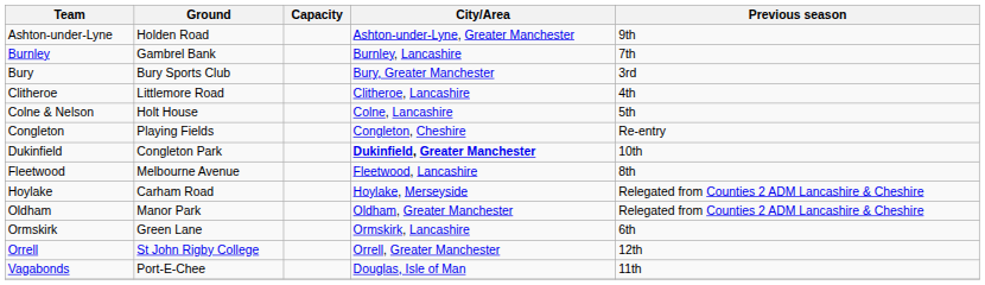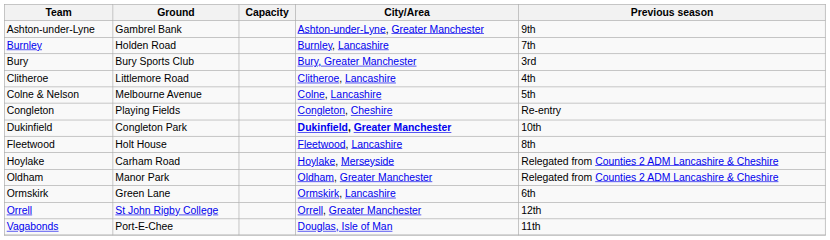 <table class="wikitable sortable" width=100%>
 <tr>
 <th>Team</th>
 <th>Ground</th>
 <th>Capacity</th>
 <th>City/Area</th>
 <th>Previous season</th>
 </tr>
 <tr>
 <td>Ashton-under-Lyne</td>
-<td>Holden Road</td>
+<td>Gambrel Bank</td>
 <td></td>
 <td><a href='#'>Ashton-under-Lyne</a>, <a href='#'>Greater Manchester</a></td>
 <td>9th</td>
 </tr>
 <tr>
 <td><a href='#'>Burnley</a></td>
-<td>Gambrel Bank</td>
+<td>Holden Road</td>
 <td></td>
 <td><a href='#'>Burnley</a>, <a href='#'>Lancashire</a></td>
 <td>7th</td>
 </tr>
 <tr>
 <td>Bury</td>
 <td>Bury Sports Club</td>
 <td></td>
 <td><a href='#'>Bury, Greater Manchester</a></td>
 <td>3rd</td>
 </tr>
 <tr>
 <td>Clitheroe</td>
 <td>Littlemore Road</td>
 <td></td>
 <td><a href='#'>Clitheroe</a>, <a href='#'>Lancashire</a></td>
 <td>4th</td>
 </tr>
 <tr>
 <td>Colne & Nelson</td>
-<td>Holt House</td>
+<td>Melbourne Avenue</td>
 <td></td>
 <td><a href='#'>Colne</a>, <a href='#'>Lancashire</a></td>
 <td>5th</td>
 </tr>
 <tr>
 <td>Congleton</td>
 <td>Playing Fields</td>
 <td></td>
 <td><a href='#'>Congleton</a>, <a href='#'>Cheshire</a></td>
 <td>Re-entry</td>
 </tr>
 <tr>
 <td>Dukinfield</td>
 <td>Congleton Park</td>
 <td></td>
 <td><strong><a href='#'>Dukinfield</a>, <a href='#'>Greater Manchester</a></strong></td>
 <td>10th</td>
 </tr>
 <tr>
 <td>Fleetwood</td>
-<td>Melbourne Avenue</td>
+<td>Holt House</td>
 <td></td>
 <td><a href='#'>Fleetwood</a>, <a href='#'>Lancashire</a></td>
 <td>8th</td>
 </tr>
 <tr>
 <td>Hoylake</td>
 <td>Carham Road</td>
 <td></td>
 <td><a href='#'>Hoylake</a>, <a href='#'>Merseyside</a></td>
 <td>Relegated from <a href='#'>Counties 2 ADM Lancashire & Cheshire</a></td>
 </tr>
 <tr>
 <td>Oldham</td>
 <td>Manor Park</td>
 <td></td>
 <td><a href='#'>Oldham</a>, <a href='#'>Greater Manchester</a></td>
 <td>Relegated from <a href='#'>Counties 2 ADM Lancashire & Cheshire</a></td>
 </tr>
 <tr>
 <td>Ormskirk</td>
 <td>Green Lane</td>
 <td></td>
 <td><a href='#'>Ormskirk</a>, <a href='#'>Lancashire</a></td>
 <td>6th</td>
 </tr>
 <tr>
 <td><a href='#'>Orrell</a></td>
 <td><a href='#'>St John Rigby College</a></td>
 <td></td>
 <td><a href='#'>Orrell</a>, <a href='#'>Greater Manchester</a></td>
 <td>12th</td>
 </tr>
 <tr>
 <td><a href='#'>Vagabonds</a></td>
 <td>Port-E-Chee</td>
 <td></td>
 <td><a href='#'>Douglas, Isle of Man</a></td>
 <td>11th</td>
 </tr>
 <tr>
 </tr>
 </table>
